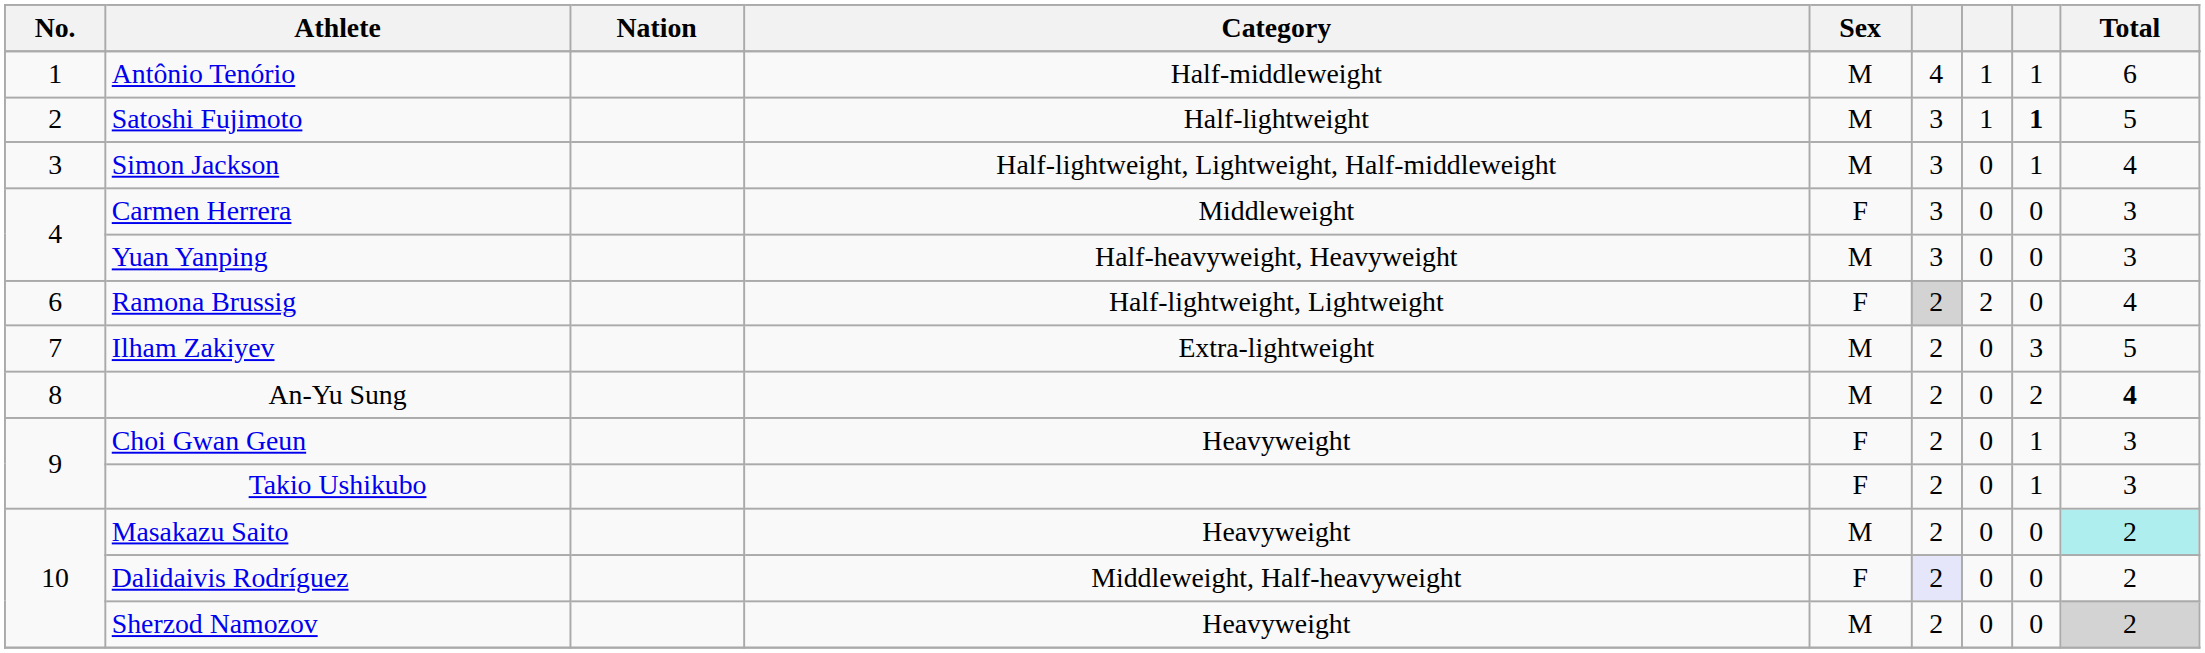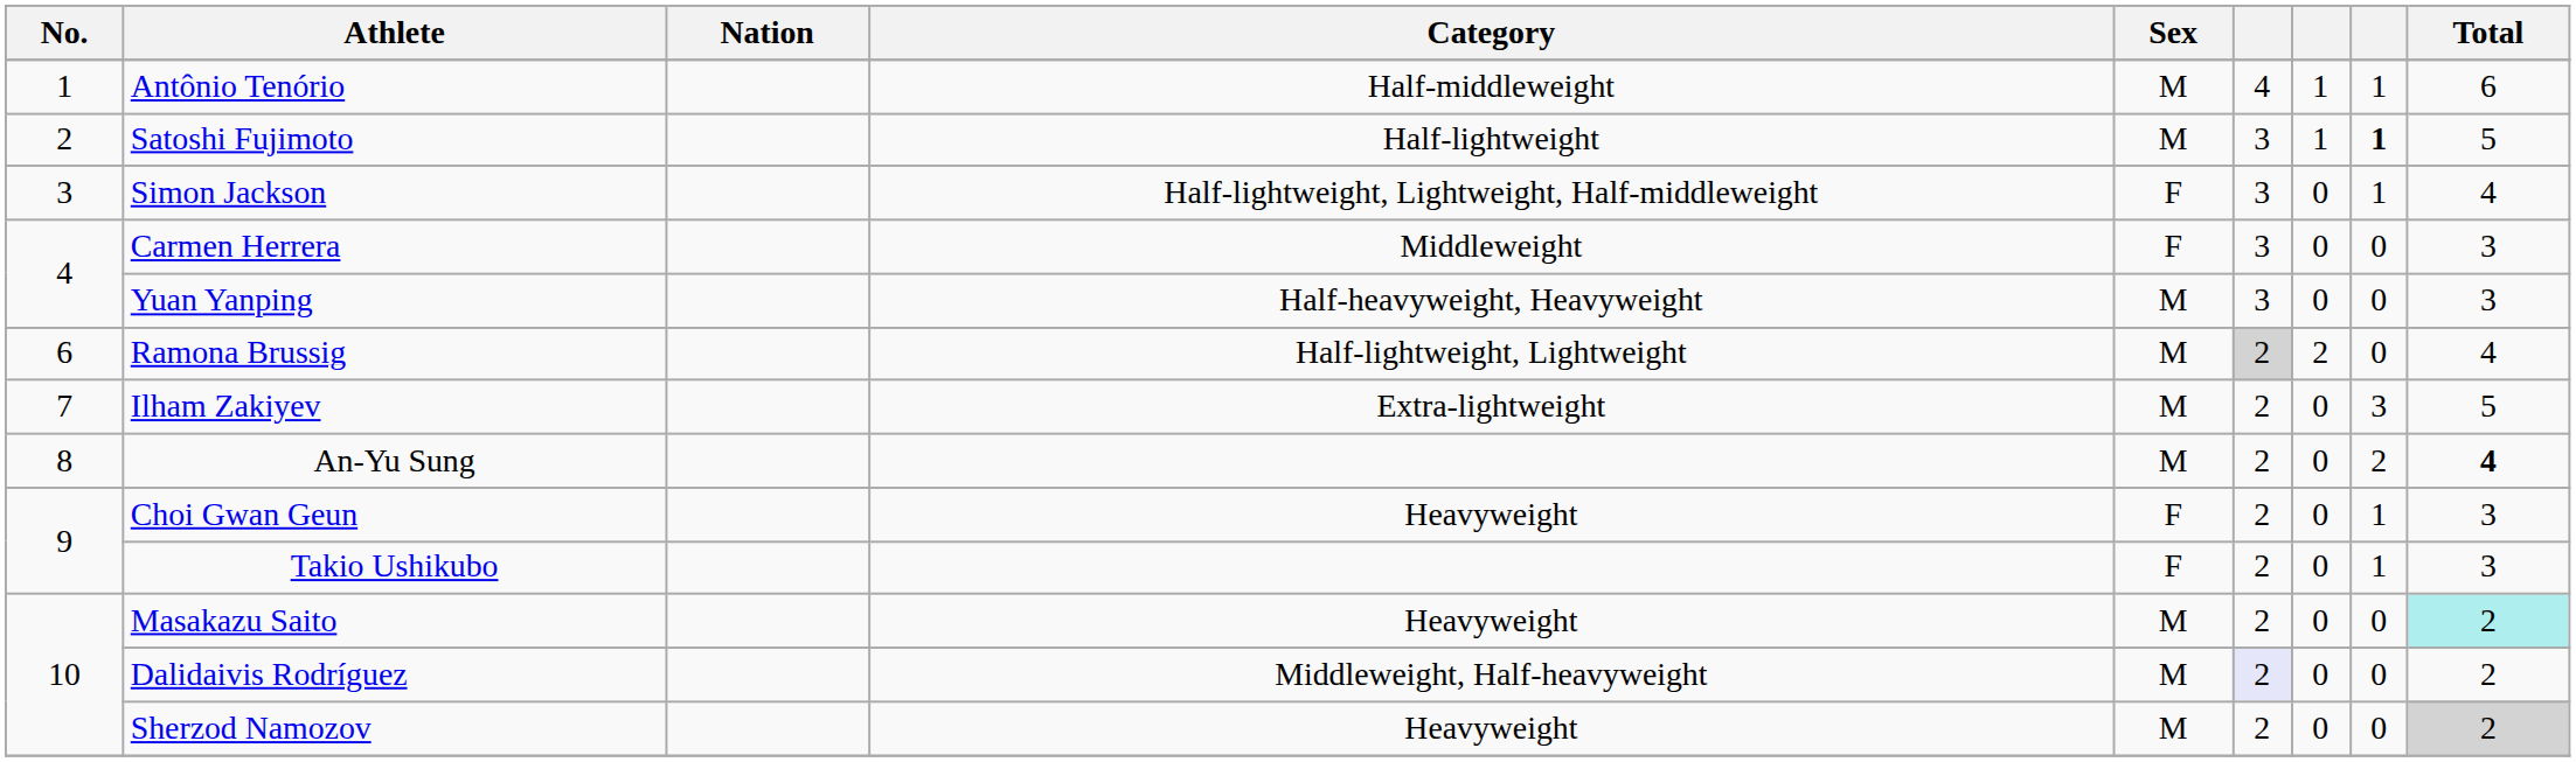 <table class="wikitable sortable" width=90% style="font-size:90%; text-align:center;">
 <tr>
 <th>No.</th>
 <th>Athlete</th>
 <th>Nation</th>
 <th>Category</th>
 <th>Sex</th>
 <th></th>
 <th></th>
 <th></th>
 <th>Total</th>
 </tr>
 <tr>
 </tr>
 <tr>
 <td>1</td>
 <td align="left"><a href='#'>Antônio Tenório</a></td>
 <td align="left"></td>
 <td>Half-middleweight</td>
 <td>M</td>
 <td>4</td>
 <td>1</td>
 <td>1</td>
 <td>6</td>
 </tr>
 <tr>
 <td>2</td>
 <td align="left"><a href='#'>Satoshi Fujimoto</a></td>
 <td align="left"></td>
 <td>Half-lightweight</td>
 <td>M</td>
 <td>3</td>
 <td>1</td>
 <td><strong>1</strong></td>
 <td>5</td>
 </tr>
 <tr>
 <td>3</td>
 <td align="left"><a href='#'>Simon Jackson</a></td>
 <td align="left"></td>
 <td>Half-lightweight, Lightweight, Half-middleweight</td>
-<td>M</td>
+<td>F</td>
 <td>3</td>
 <td>0</td>
 <td>1</td>
 <td>4</td>
 </tr>
 <tr>
 <td rowspan="2">4</td>
 <td align="left"><a href='#'>Carmen Herrera</a></td>
 <td align="left"></td>
 <td>Middleweight</td>
 <td>F</td>
 <td>3</td>
 <td>0</td>
 <td>0</td>
 <td>3</td>
 </tr>
 <tr>
 <td align="left"><a href='#'>Yuan Yanping</a></td>
 <td align="left"></td>
 <td>Half-heavyweight, Heavyweight</td>
 <td>M</td>
 <td>3</td>
 <td>0</td>
 <td>0</td>
 <td>3</td>
 </tr>
 <tr>
 <td>6</td>
 <td align="left"><a href='#'>Ramona Brussig</a></td>
 <td align="left"></td>
 <td>Half-lightweight, Lightweight</td>
-<td>F</td>
+<td>M</td>
 <td style="background: lightgrey;">2</td>
 <td>2</td>
 <td>0</td>
 <td>4</td>
 </tr>
 <tr>
 <td>7</td>
 <td align="left"><a href='#'>Ilham Zakiyev</a></td>
 <td align="left"></td>
 <td>Extra-lightweight</td>
 <td>M</td>
 <td>2</td>
 <td>0</td>
 <td>3</td>
 <td>5</td>
 </tr>
 <tr>
 <td>8</td>
 <td>An-Yu Sung</td>
 <td></td>
 <td></td>
 <td>M</td>
 <td>2</td>
 <td>0</td>
 <td>2</td>
 <td><strong>4</strong></td>
 </tr>
 <tr>
 <td rowspan="2">9</td>
 <td align="left"><a href='#'>Choi Gwan Geun</a></td>
 <td align="left"></td>
 <td>Heavyweight</td>
 <td>F</td>
 <td>2</td>
 <td>0</td>
 <td>1</td>
 <td>3</td>
 </tr>
 <tr>
 <td><a href='#'>Takio Ushikubo</a></td>
 <td></td>
 <td></td>
 <td>F</td>
 <td>2</td>
 <td>0</td>
 <td>1</td>
 <td>3</td>
 </tr>
 <tr>
 <td rowspan="3">10</td>
 <td align="left"><a href='#'>Masakazu Saito</a></td>
 <td align="left"></td>
 <td>Heavyweight</td>
 <td>M</td>
 <td>2</td>
 <td>0</td>
 <td>0</td>
 <td style="background: paleturquoise;">2</td>
 </tr>
 <tr>
 <td align="left"><a href='#'>Dalidaivis Rodríguez</a></td>
 <td align="left"></td>
 <td>Middleweight, Half-heavyweight</td>
-<td>F</td>
+<td>M</td>
 <td style="background: lavender;">2</td>
 <td>0</td>
 <td>0</td>
 <td>2</td>
 </tr>
 <tr>
 <td align="left"><a href='#'>Sherzod Namozov</a></td>
 <td align="left"></td>
 <td>Heavyweight</td>
 <td>M</td>
 <td>2</td>
 <td>0</td>
 <td>0</td>
 <td style="background: lightgrey;">2</td>
 </tr>
 <tr>
 </tr>
 </table>
